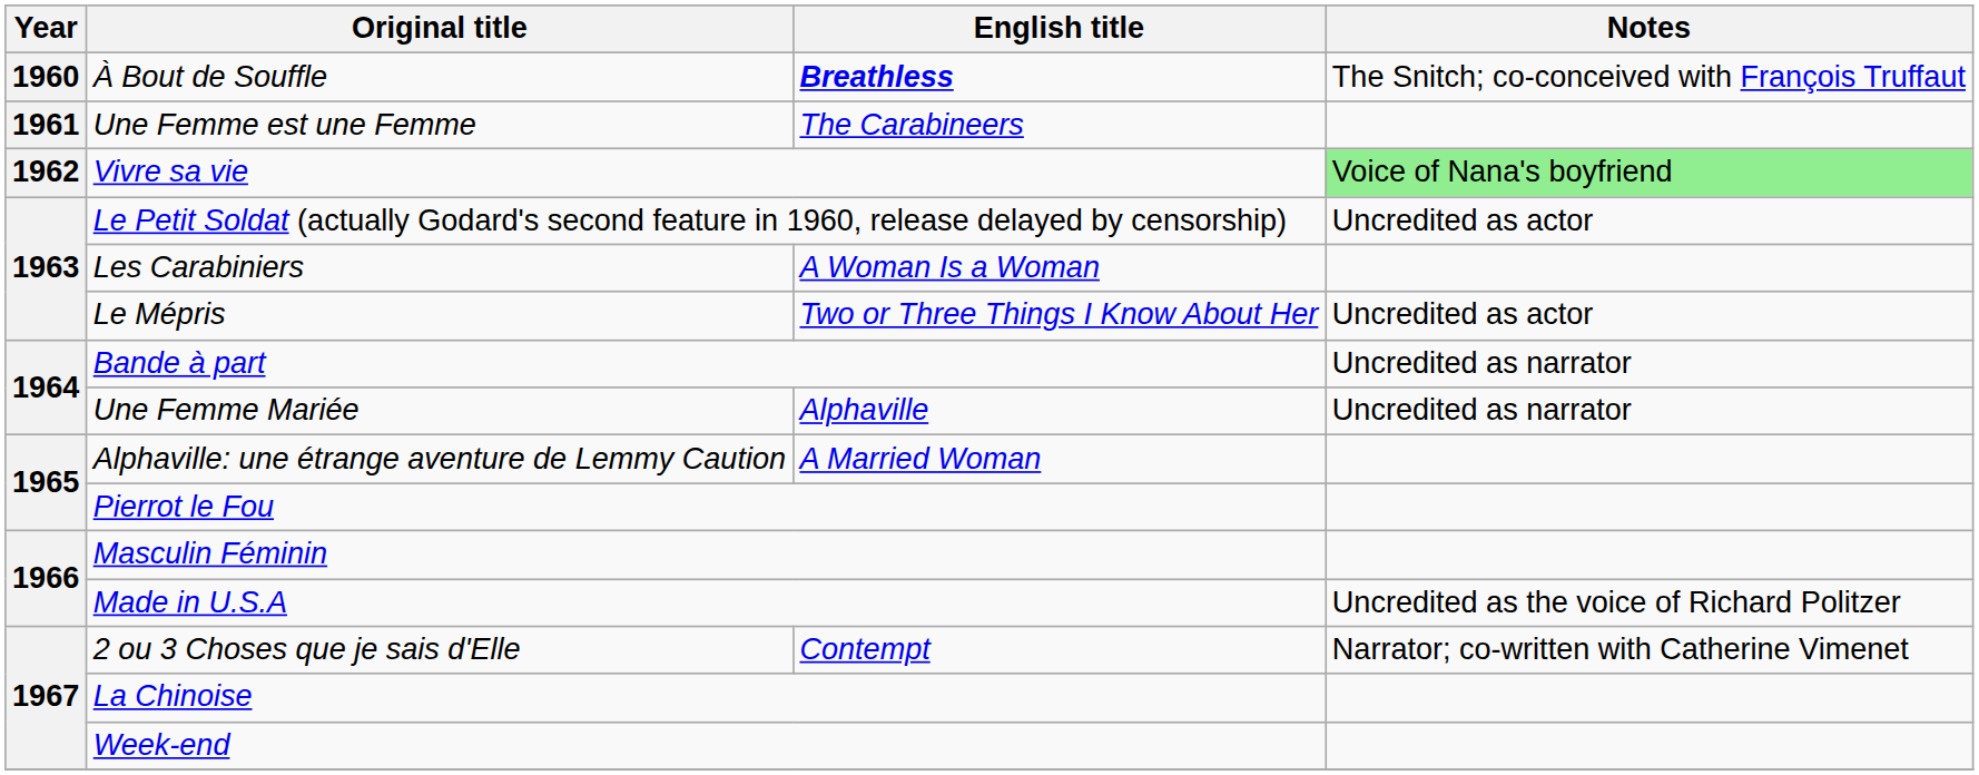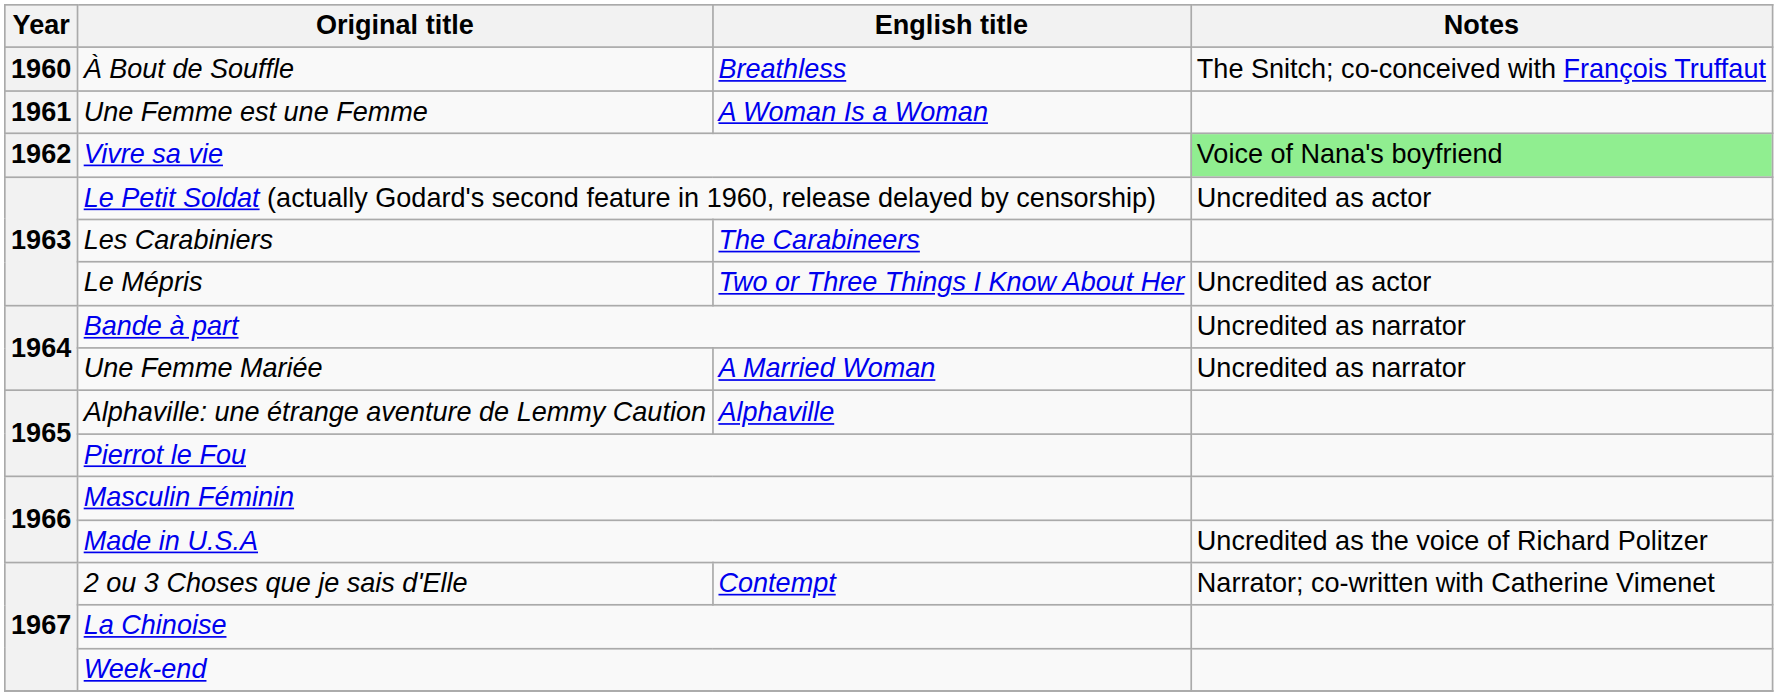 <table class="wikitable sortable plainrowheaders">
 <tr>
 <th scope="col">Year</th>
 <th scope="col">Original title</th>
 <th>English title</th>
 <th scope="col" class="unsortable">Notes</th>
 </tr>
 <tr>
 <th>1960</th>
 <td scope="row"><em>À Bout de Souffle</em></td>
-<td><strong><em><a href='#'>Breathless</a></em></strong></td>
+<td><em><a href='#'>Breathless</a></em></td>
 <td>The Snitch; co-conceived with <a href='#'>François Truffaut</a></td>
 </tr>
 <tr>
 <th>1961</th>
 <td scope="row"><em>Une Femme est une Femme</em></td>
-<td><em><a href='#'>The Carabineers</a></em></td>
+<td><em><a href='#'>A Woman Is a Woman</a></em></td>
 <td></td>
 </tr>
 <tr>
 <th>1962</th>
 <td colspan="2" scope="row"><em><a href='#'>Vivre sa vie</a></em></td>
 <td style="background: lightgreen;">Voice of Nana's boyfriend</td>
 </tr>
 <tr>
 <th rowspan="3">1963</th>
 <td colspan="2" scope="row"><em><a href='#'>Le Petit Soldat</a></em> (actually Godard's second feature in 1960, release delayed by censorship)</td>
 <td>Uncredited as actor</td>
 </tr>
 <tr>
 <td scope="row"><em>Les Carabiniers</em></td>
-<td><em><a href='#'>A Woman Is a Woman</a></em></td>
+<td><em><a href='#'>The Carabineers</a></em></td>
 <td></td>
 </tr>
 <tr>
 <td scope="row"><em>Le Mépris</em></td>
 <td><em><a href='#'>Two or Three Things I Know About Her</a></em></td>
 <td>Uncredited as actor</td>
 </tr>
 <tr>
 <th rowspan="2">1964</th>
 <td colspan="2" scope="row"><em><a href='#'>Bande à part</a></em></td>
 <td>Uncredited as narrator</td>
 </tr>
 <tr>
 <td scope="row"><em>Une Femme Mariée</em></td>
-<td><em><a href='#'>Alphaville</a></em></td>
+<td><em><a href='#'>A Married Woman</a></em></td>
 <td>Uncredited as narrator</td>
 </tr>
 <tr>
 <th rowspan="2">1965</th>
 <td scope="row"><em>Alphaville: une étrange aventure de Lemmy Caution</em></td>
-<td><em><a href='#'>A Married Woman</a></em></td>
+<td><em><a href='#'>Alphaville</a></em></td>
 <td></td>
 </tr>
 <tr>
 <td colspan="2" scope="row"><em><a href='#'>Pierrot le Fou</a></em></td>
 <td></td>
 </tr>
 <tr>
 <th rowspan="2">1966</th>
 <td colspan="2" scope="row"><em><a href='#'>Masculin Féminin</a></em></td>
 <td></td>
 </tr>
 <tr>
 <td colspan="2" scope="row"><em><a href='#'>Made in U.S.A</a></em></td>
 <td>Uncredited as the voice of Richard Politzer</td>
 </tr>
 <tr>
 <th rowspan="3">1967</th>
 <td scope="row"><em>2 ou 3 Choses que je sais d'Elle</em></td>
 <td><em><a href='#'>Contempt</a></em></td>
 <td>Narrator; co-written with Catherine Vimenet</td>
 </tr>
 <tr>
 <td colspan="2" scope="row"><em><a href='#'>La Chinoise</a></em></td>
 <td></td>
 </tr>
 <tr>
 <td colspan="2" scope="row"><em><a href='#'>Week-end</a></em></td>
 <td></td>
 </tr>
 <tr>
 </tr>
 </table>
